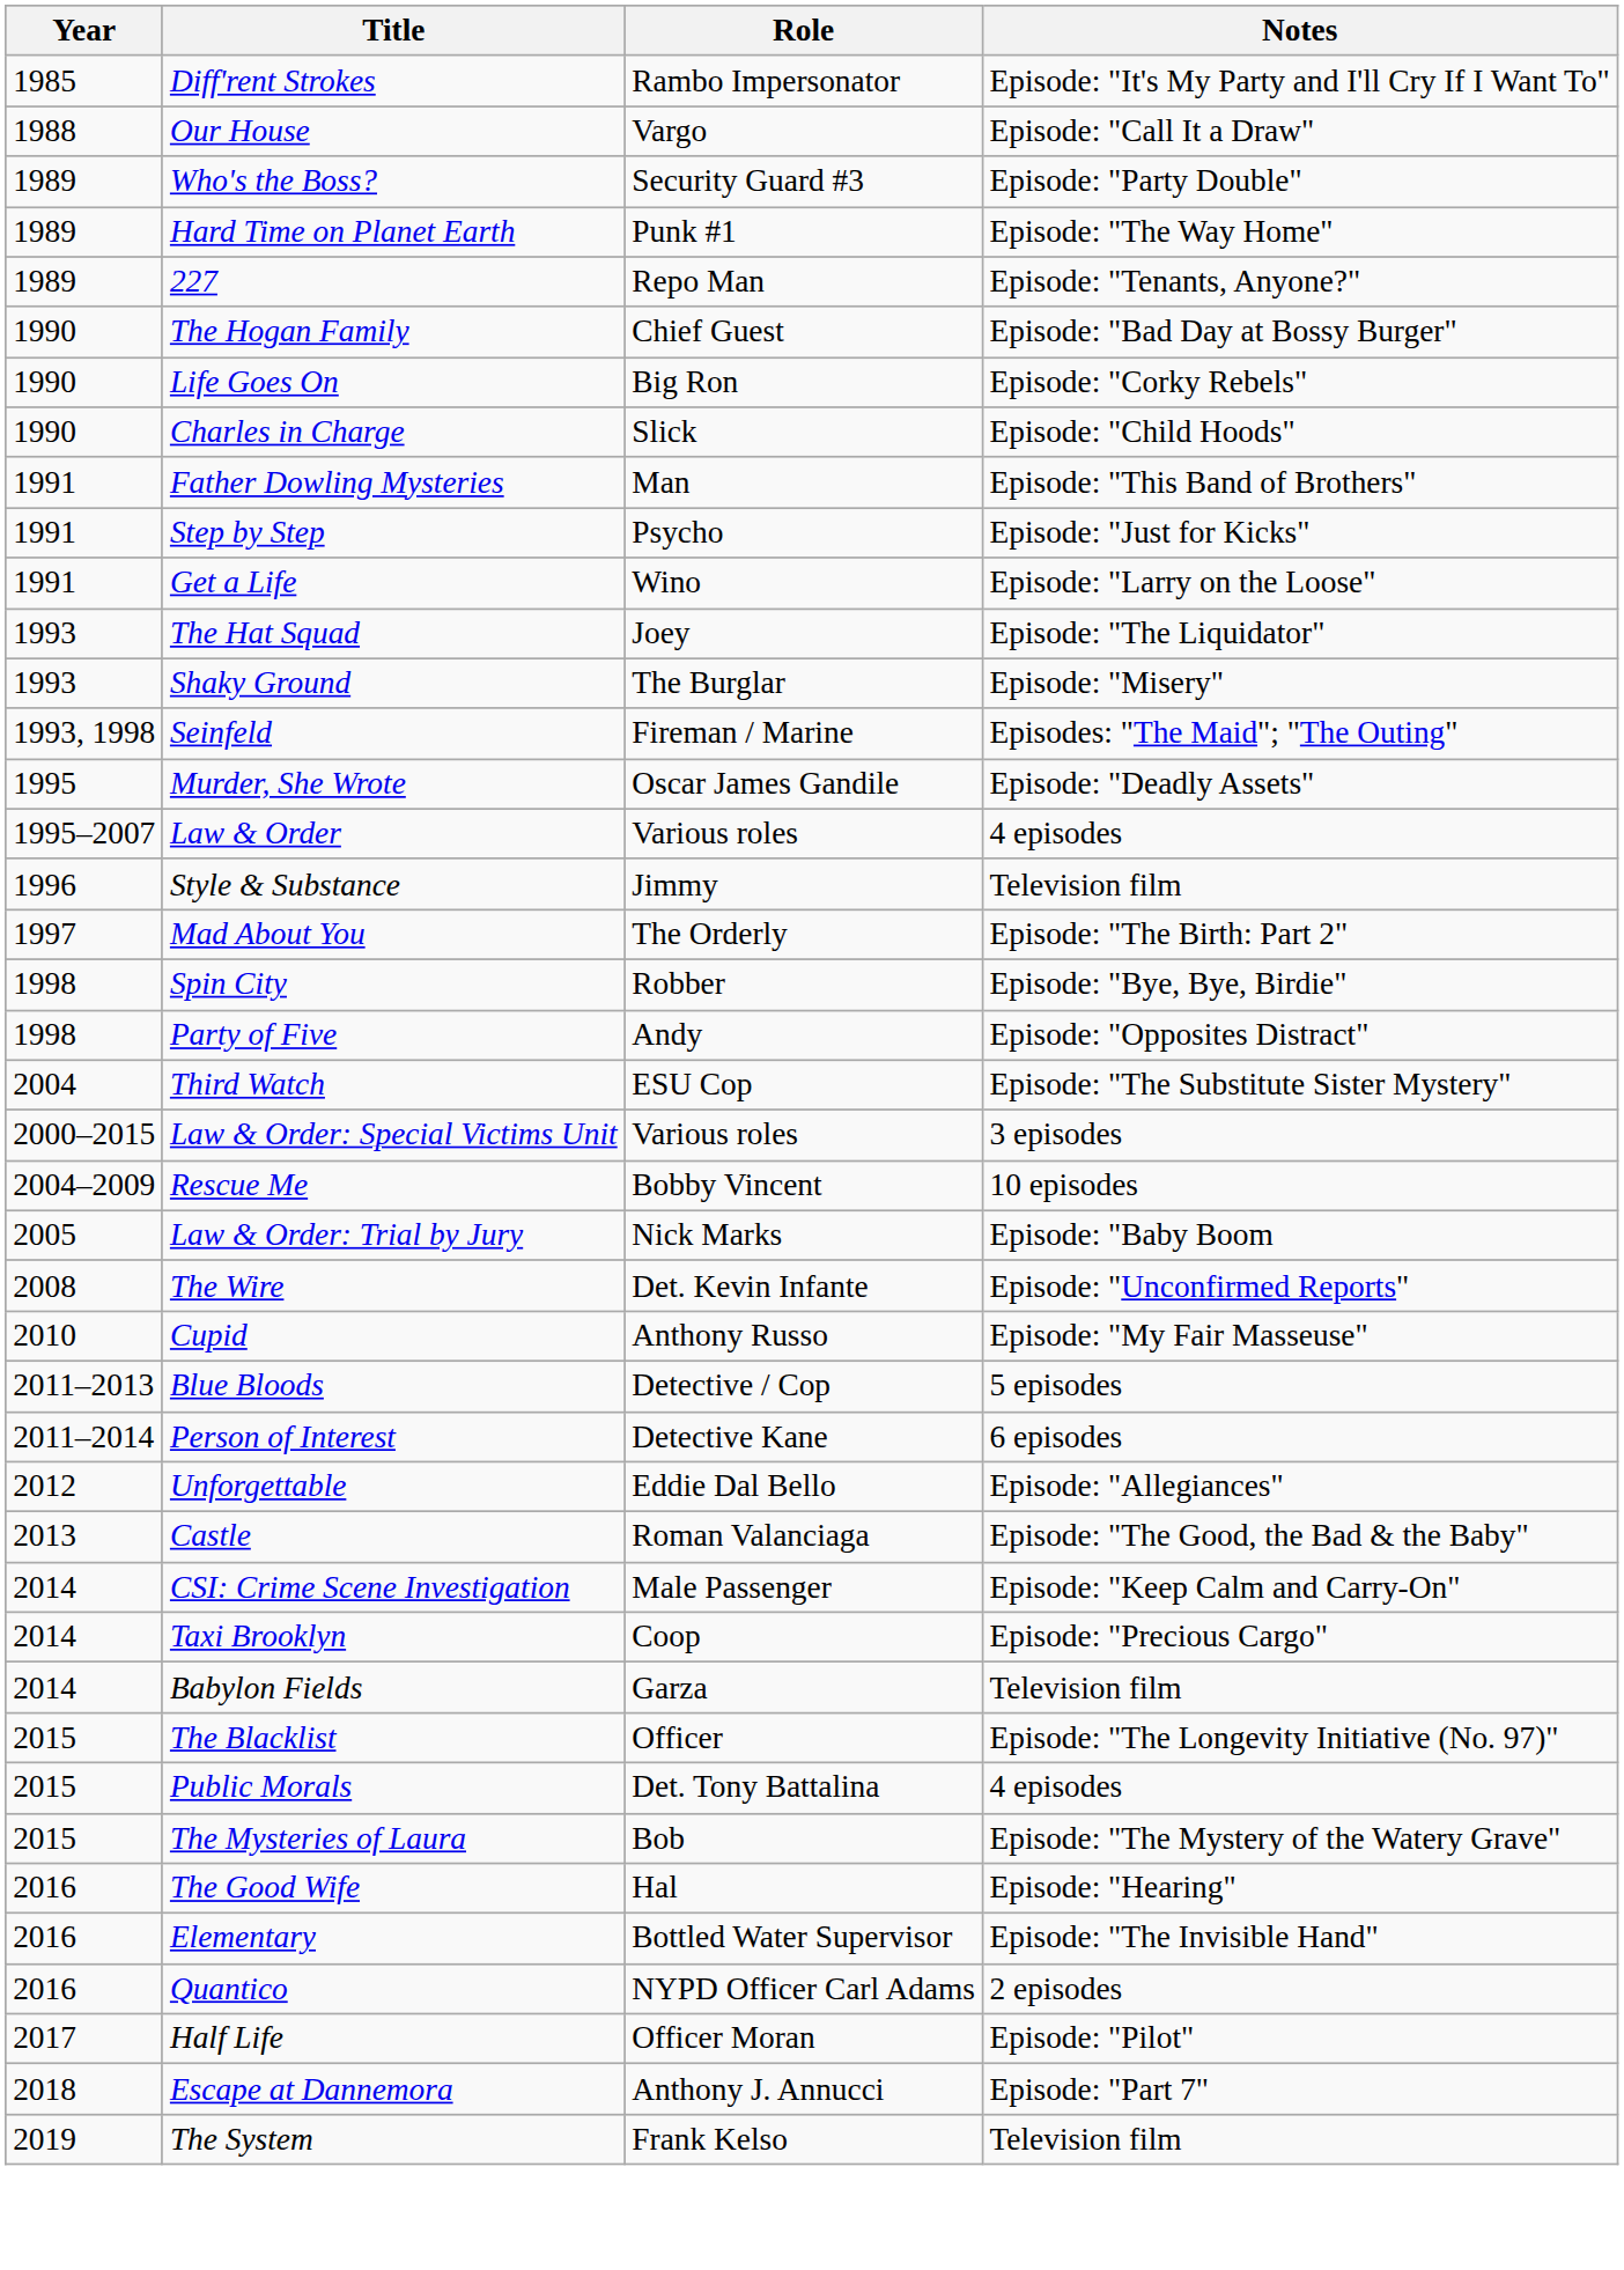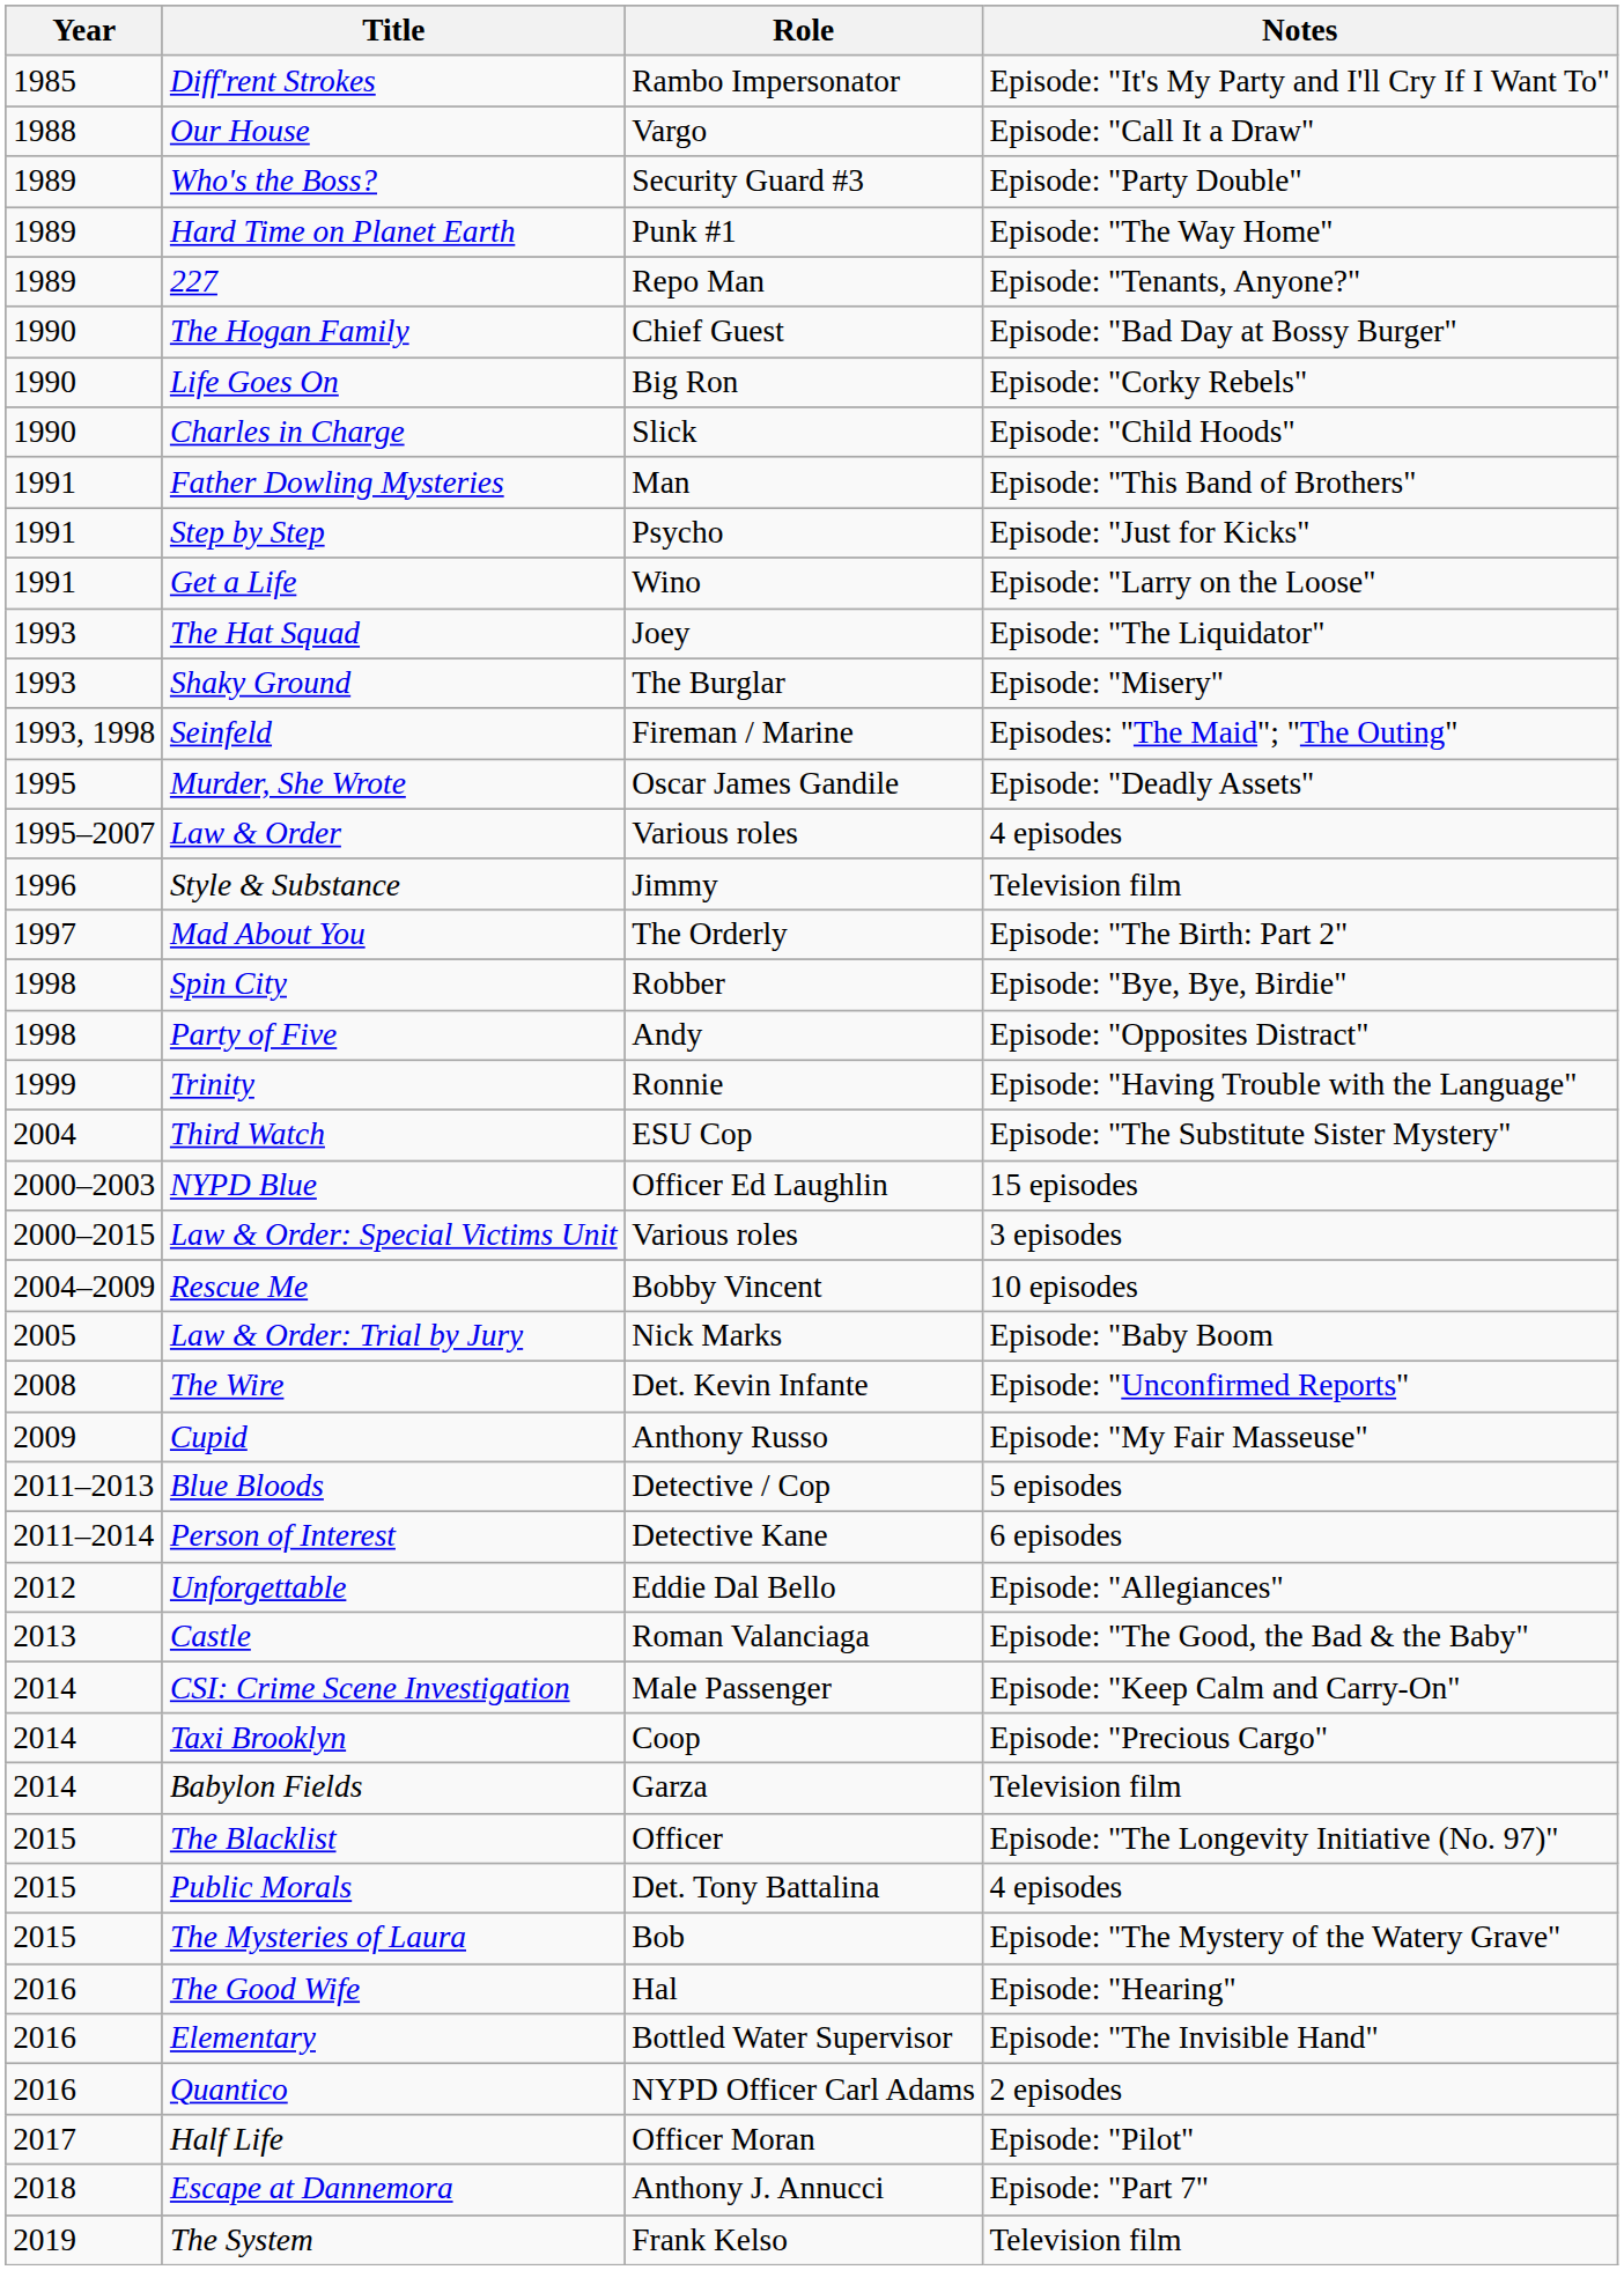 <table class="wikitable sortable">
 <tr>
 <th>Year</th>
 <th>Title</th>
 <th>Role</th>
 <th>Notes</th>
 </tr>
 <tr>
 <td>1985</td>
 <td><em><a href='#'>Diff'rent Strokes</a></em></td>
 <td>Rambo Impersonator</td>
 <td>Episode: "It's My Party and I'll Cry If I Want To"</td>
 </tr>
 <tr>
 <td>1988</td>
 <td><a href='#'><em>Our House</em></a></td>
 <td>Vargo</td>
 <td>Episode: "Call It a Draw"</td>
 </tr>
 <tr>
 <td>1989</td>
 <td><em><a href='#'>Who's the Boss?</a></em></td>
 <td>Security Guard #3</td>
 <td>Episode: "Party Double"</td>
 </tr>
 <tr>
 <td>1989</td>
 <td><em><a href='#'>Hard Time on Planet Earth</a></em></td>
 <td>Punk #1</td>
 <td>Episode: "The Way Home"</td>
 </tr>
 <tr>
 <td>1989</td>
 <td><a href='#'><em>227</em></a></td>
 <td>Repo Man</td>
 <td>Episode: "Tenants, Anyone?"</td>
 </tr>
 <tr>
 <td>1990</td>
 <td><em><a href='#'>The Hogan Family</a></em></td>
 <td>Chief Guest</td>
 <td>Episode: "Bad Day at Bossy Burger"</td>
 </tr>
 <tr>
 <td>1990</td>
 <td><a href='#'><em>Life Goes On</em></a></td>
 <td>Big Ron</td>
 <td>Episode: "Corky Rebels"</td>
 </tr>
 <tr>
 <td>1990</td>
 <td><em><a href='#'>Charles in Charge</a></em></td>
 <td>Slick</td>
 <td>Episode: "Child Hoods"</td>
 </tr>
 <tr>
 <td>1991</td>
 <td><em><a href='#'>Father Dowling Mysteries</a></em></td>
 <td>Man</td>
 <td>Episode: "This Band of Brothers"</td>
 </tr>
 <tr>
 <td>1991</td>
 <td><a href='#'><em>Step by Step</em></a></td>
 <td>Psycho</td>
 <td>Episode: "Just for Kicks"</td>
 </tr>
 <tr>
 <td>1991</td>
 <td><a href='#'><em>Get a Life</em></a></td>
 <td>Wino</td>
 <td>Episode: "Larry on the Loose"</td>
 </tr>
 <tr>
 <td>1993</td>
 <td><em><a href='#'>The Hat Squad</a></em></td>
 <td>Joey</td>
 <td>Episode: "The Liquidator"</td>
 </tr>
 <tr>
 <td>1993</td>
 <td><em><a href='#'>Shaky Ground</a></em></td>
 <td>The Burglar</td>
 <td>Episode: "Misery"</td>
 </tr>
 <tr>
 <td>1993, 1998</td>
 <td><em><a href='#'>Seinfeld</a></em></td>
 <td>Fireman / Marine</td>
 <td>Episodes: "<a href='#'>The Maid</a>"; "<a href='#'>The Outing</a>"</td>
 </tr>
 <tr>
 <td>1995</td>
 <td><em><a href='#'>Murder, She Wrote</a></em></td>
 <td>Oscar James Gandile</td>
 <td>Episode: "Deadly Assets"</td>
 </tr>
 <tr>
 <td>1995–2007</td>
 <td><em><a href='#'>Law & Order</a></em></td>
 <td>Various roles</td>
 <td>4 episodes</td>
 </tr>
 <tr>
 <td>1996</td>
 <td><em>Style & Substance</em></td>
 <td>Jimmy</td>
 <td>Television film</td>
 </tr>
 <tr>
 <td>1997</td>
 <td><em><a href='#'>Mad About You</a></em></td>
 <td>The Orderly</td>
 <td>Episode: "The Birth: Part 2"</td>
 </tr>
 <tr>
 <td>1998</td>
 <td><em><a href='#'>Spin City</a></em></td>
 <td>Robber</td>
 <td>Episode: "Bye, Bye, Birdie"</td>
 </tr>
 <tr>
 <td>1998</td>
 <td><em><a href='#'>Party of Five</a></em></td>
 <td>Andy</td>
 <td>Episode: "Opposites Distract"</td>
 </tr>
 <tr>
+<td>1999</td>
+<td><a href='#'><em>Trinity</em></a></td>
+<td>Ronnie</td>
+<td>Episode: "Having Trouble with the Language"</td>
+</tr>
+<tr>
 <td>2004</td>
 <td><em><a href='#'>Third Watch</a></em></td>
 <td>ESU Cop</td>
 <td>Episode: "The Substitute Sister Mystery"</td>
+</tr>
+<tr>
+<td>2000–2003</td>
+<td><em><a href='#'>NYPD Blue</a></em></td>
+<td>Officer Ed Laughlin</td>
+<td>15 episodes</td>
 </tr>
 <tr>
 <td>2000–2015</td>
 <td><em><a href='#'>Law & Order: Special Victims Unit</a></em></td>
 <td>Various roles</td>
 <td>3 episodes</td>
 </tr>
 <tr>
 <td>2004–2009</td>
 <td><a href='#'><em>Rescue Me</em></a></td>
 <td>Bobby Vincent</td>
 <td>10 episodes</td>
 </tr>
 <tr>
 <td>2005</td>
 <td><em><a href='#'>Law & Order: Trial by Jury</a></em></td>
 <td>Nick Marks</td>
 <td>Episode: "Baby Boom</td>
 </tr>
 <tr>
 <td>2008</td>
 <td><em><a href='#'>The Wire</a></em></td>
 <td>Det. Kevin Infante</td>
 <td>Episode: "<a href='#'>Unconfirmed Reports</a>"</td>
 </tr>
 <tr>
-<td>2010</td>
+<td>2009</td>
 <td><a href='#'><em>Cupid</em></a></td>
 <td>Anthony Russo</td>
 <td>Episode: "My Fair Masseuse"</td>
 </tr>
 <tr>
 <td>2011–2013</td>
 <td><a href='#'><em>Blue Bloods</em></a></td>
 <td>Detective / Cop</td>
 <td>5 episodes</td>
 </tr>
 <tr>
 <td>2011–2014</td>
 <td><a href='#'><em>Person of Interest</em></a></td>
 <td>Detective Kane</td>
 <td>6 episodes</td>
 </tr>
 <tr>
 <td>2012</td>
 <td><a href='#'><em>Unforgettable</em></a></td>
 <td>Eddie Dal Bello</td>
 <td>Episode: "Allegiances"</td>
 </tr>
 <tr>
 <td>2013</td>
 <td><a href='#'><em>Castle</em></a></td>
 <td>Roman Valanciaga</td>
 <td>Episode: "The Good, the Bad & the Baby"</td>
 </tr>
 <tr>
 <td>2014</td>
 <td><em><a href='#'>CSI: Crime Scene Investigation</a></em></td>
 <td>Male Passenger</td>
 <td>Episode: "Keep Calm and Carry-On"</td>
 </tr>
 <tr>
 <td>2014</td>
 <td><em><a href='#'>Taxi Brooklyn</a></em></td>
 <td>Coop</td>
 <td>Episode: "Precious Cargo"</td>
 </tr>
 <tr>
 <td>2014</td>
 <td><em>Babylon Fields</em></td>
 <td>Garza</td>
 <td>Television film</td>
 </tr>
 <tr>
 <td>2015</td>
 <td><a href='#'><em>The Blacklist</em></a></td>
 <td>Officer</td>
 <td>Episode: "The Longevity Initiative (No. 97)"</td>
 </tr>
 <tr>
 <td>2015</td>
 <td><a href='#'><em>Public Morals</em></a></td>
 <td>Det. Tony Battalina</td>
 <td>4 episodes</td>
 </tr>
 <tr>
 <td>2015</td>
 <td><em><a href='#'>The Mysteries of Laura</a></em></td>
 <td>Bob</td>
 <td>Episode: "The Mystery of the Watery Grave"</td>
 </tr>
 <tr>
 <td>2016</td>
 <td><em><a href='#'>The Good Wife</a></em></td>
 <td>Hal</td>
 <td>Episode: "Hearing"</td>
 </tr>
 <tr>
 <td>2016</td>
 <td><a href='#'><em>Elementary</em></a></td>
 <td>Bottled Water Supervisor</td>
 <td>Episode: "The Invisible Hand"</td>
 </tr>
 <tr>
 <td>2016</td>
 <td><a href='#'><em>Quantico</em></a></td>
 <td>NYPD Officer Carl Adams</td>
 <td>2 episodes</td>
 </tr>
 <tr>
 <td>2017</td>
 <td><em>Half Life</em></td>
 <td>Officer Moran</td>
 <td>Episode: "Pilot"</td>
 </tr>
 <tr>
 <td>2018</td>
 <td><em><a href='#'>Escape at Dannemora</a></em></td>
 <td>Anthony J. Annucci</td>
 <td>Episode: "Part 7"</td>
 </tr>
 <tr>
 <td>2019</td>
 <td><em>The System</em></td>
 <td>Frank Kelso</td>
 <td>Television film</td>
 </tr>
 </table>
